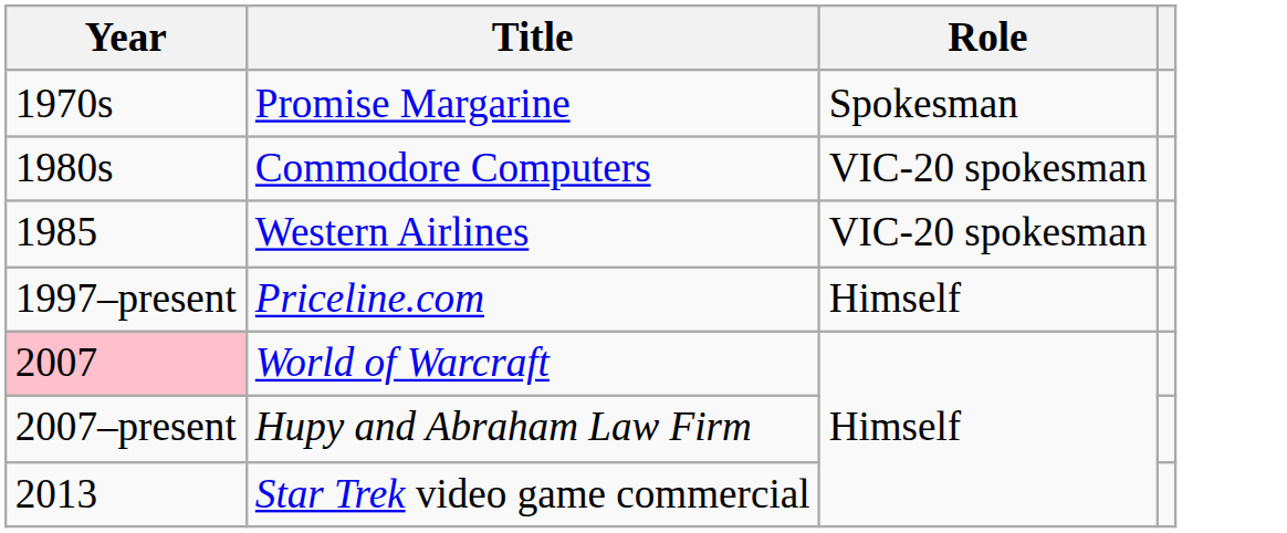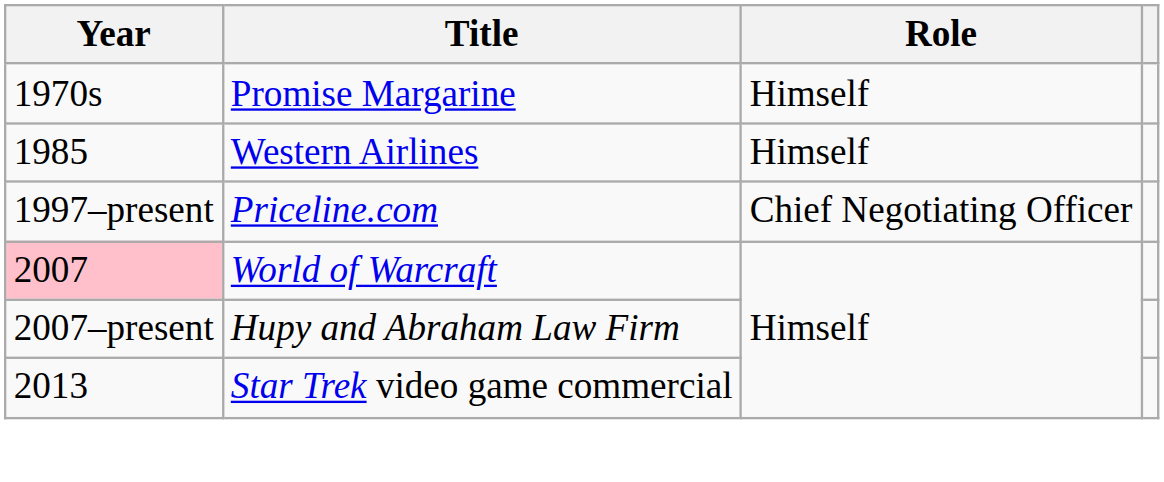 <table class="wikitable sortable">
 <tr>
 <th>Year</th>
 <th>Title</th>
 <th>Role</th>
 <th class="unsortable"></th>
 </tr>
 <tr>
 <td>1970s</td>
 <td><a href='#'>Promise Margarine</a></td>
-<td>Spokesman</td>
-<td></td>
-</tr>
-<tr>
-<td>1980s</td>
-<td><a href='#'>Commodore Computers</a></td>
-<td>VIC-20 spokesman</td>
+<td>Himself</td>
 <td></td>
 </tr>
 <tr>
 <td>1985</td>
 <td><a href='#'>Western Airlines</a></td>
-<td>VIC-20 spokesman</td>
+<td>Himself</td>
 <td></td>
 </tr>
 <tr>
 <td>1997–present</td>
 <td><em><a href='#'>Priceline.com</a></em></td>
-<td>Himself</td>
+<td>Chief Negotiating Officer</td>
 <td></td>
 </tr>
 <tr>
 <td style="background: pink;">2007</td>
 <td><em><a href='#'>World of Warcraft</a></em></td>
 <td rowspan="3">Himself</td>
 <td></td>
 </tr>
 <tr>
 <td>2007–present</td>
 <td><em>Hupy and Abraham Law Firm</em></td>
 <td></td>
 </tr>
 <tr>
 <td>2013</td>
 <td><em><a href='#'>Star Trek</a></em> video game commercial</td>
 <td></td>
 </tr>
 </table>
